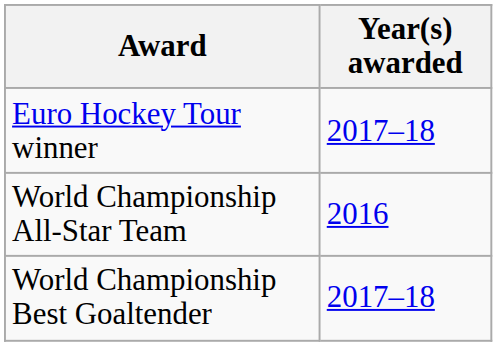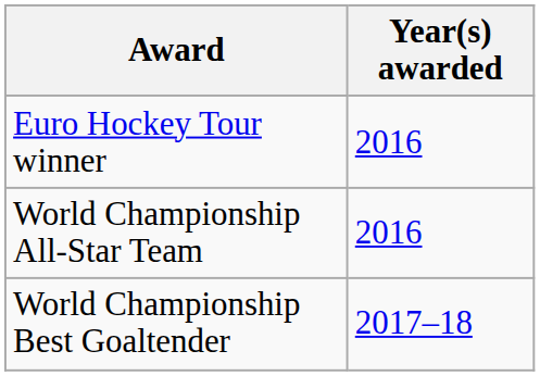 <table class="wikitable" style="width:20%;">
 <tr>
 <th>Award</th>
 <th>Year(s) awarded</th>
 </tr>
 <tr>
 <td><a href='#'>Euro Hockey Tour</a> winner</td>
-<td><a href='#'>2017–18</a></td>
+<td><a href='#'>2016</a></td>
 </tr>
 <tr>
 <td>World Championship All-Star Team</td>
 <td><a href='#'>2016</a></td>
 </tr>
 <tr>
 <td>World Championship Best Goaltender</td>
 <td><a href='#'>2017–18</a></td>
 </tr>
 </table>
